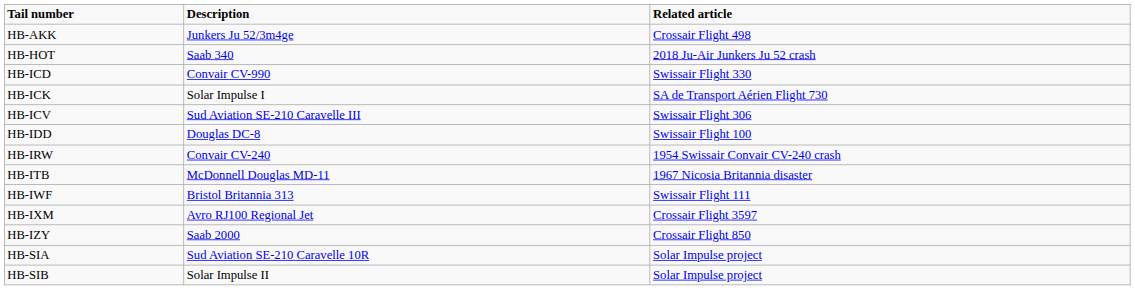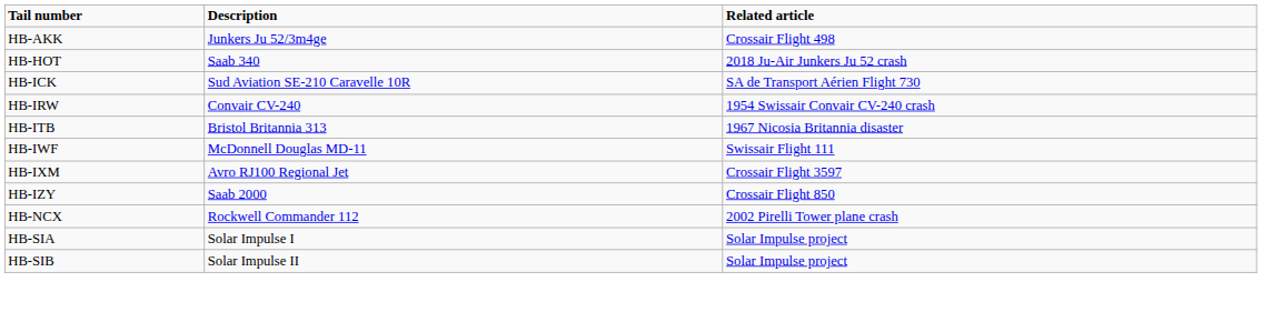 <table class="wikitable" width="90%">
 <tr>
 <td><strong>Tail number</strong></td>
 <td><strong>Description</strong></td>
 <td><strong>Related article</strong></td>
 </tr>
 <tr>
 <td>HB-AKK</td>
 <td><a href='#'>Junkers Ju 52/3m4ge</a></td>
 <td><a href='#'>Crossair Flight 498</a></td>
 </tr>
 <tr>
 <td>HB-HOT</td>
 <td><a href='#'>Saab 340</a></td>
 <td><a href='#'>2018 Ju-Air Junkers Ju 52 crash</a></td>
 </tr>
 <tr>
-<td>HB-ICD</td>
-<td><a href='#'>Convair CV-990</a></td>
-<td><a href='#'>Swissair Flight 330</a></td>
-</tr>
-<tr>
 <td>HB-ICK</td>
-<td>Solar Impulse I</td>
+<td><a href='#'>Sud Aviation SE-210 Caravelle 10R</a></td>
 <td><a href='#'>SA de Transport Aérien Flight 730</a></td>
-</tr>
-<tr>
-<td>HB-ICV</td>
-<td><a href='#'>Sud Aviation SE-210 Caravelle III</a></td>
-<td><a href='#'>Swissair Flight 306</a></td>
-</tr>
-<tr>
-<td>HB-IDD</td>
-<td><a href='#'>Douglas DC-8</a></td>
-<td><a href='#'>Swissair Flight 100</a></td>
 </tr>
 <tr>
 <td>HB-IRW</td>
 <td><a href='#'>Convair CV-240</a></td>
 <td><a href='#'>1954 Swissair Convair CV-240 crash</a></td>
 </tr>
 <tr>
 <td>HB-ITB</td>
-<td><a href='#'>McDonnell Douglas MD-11</a></td>
+<td><a href='#'>Bristol Britannia 313</a></td>
 <td><a href='#'>1967 Nicosia Britannia disaster</a></td>
 </tr>
 <tr>
 <td>HB-IWF</td>
-<td><a href='#'>Bristol Britannia 313</a></td>
+<td><a href='#'>McDonnell Douglas MD-11</a></td>
 <td><a href='#'>Swissair Flight 111</a></td>
 </tr>
 <tr>
 <td>HB-IXM</td>
 <td><a href='#'>Avro RJ100 Regional Jet</a></td>
 <td><a href='#'>Crossair Flight 3597</a></td>
 </tr>
 <tr>
 <td>HB-IZY</td>
 <td><a href='#'>Saab 2000</a></td>
 <td><a href='#'>Crossair Flight 850</a></td>
 </tr>
 <tr>
+<td>HB-NCX</td>
+<td><a href='#'>Rockwell Commander 112</a></td>
+<td><a href='#'>2002 Pirelli Tower plane crash</a></td>
+</tr>
+<tr>
 <td>HB-SIA</td>
-<td><a href='#'>Sud Aviation SE-210 Caravelle 10R</a></td>
+<td>Solar Impulse I</td>
 <td><a href='#'>Solar Impulse project</a></td>
 </tr>
 <tr>
 <td>HB-SIB</td>
 <td>Solar Impulse II</td>
 <td><a href='#'>Solar Impulse project</a></td>
 </tr>
 </table>
